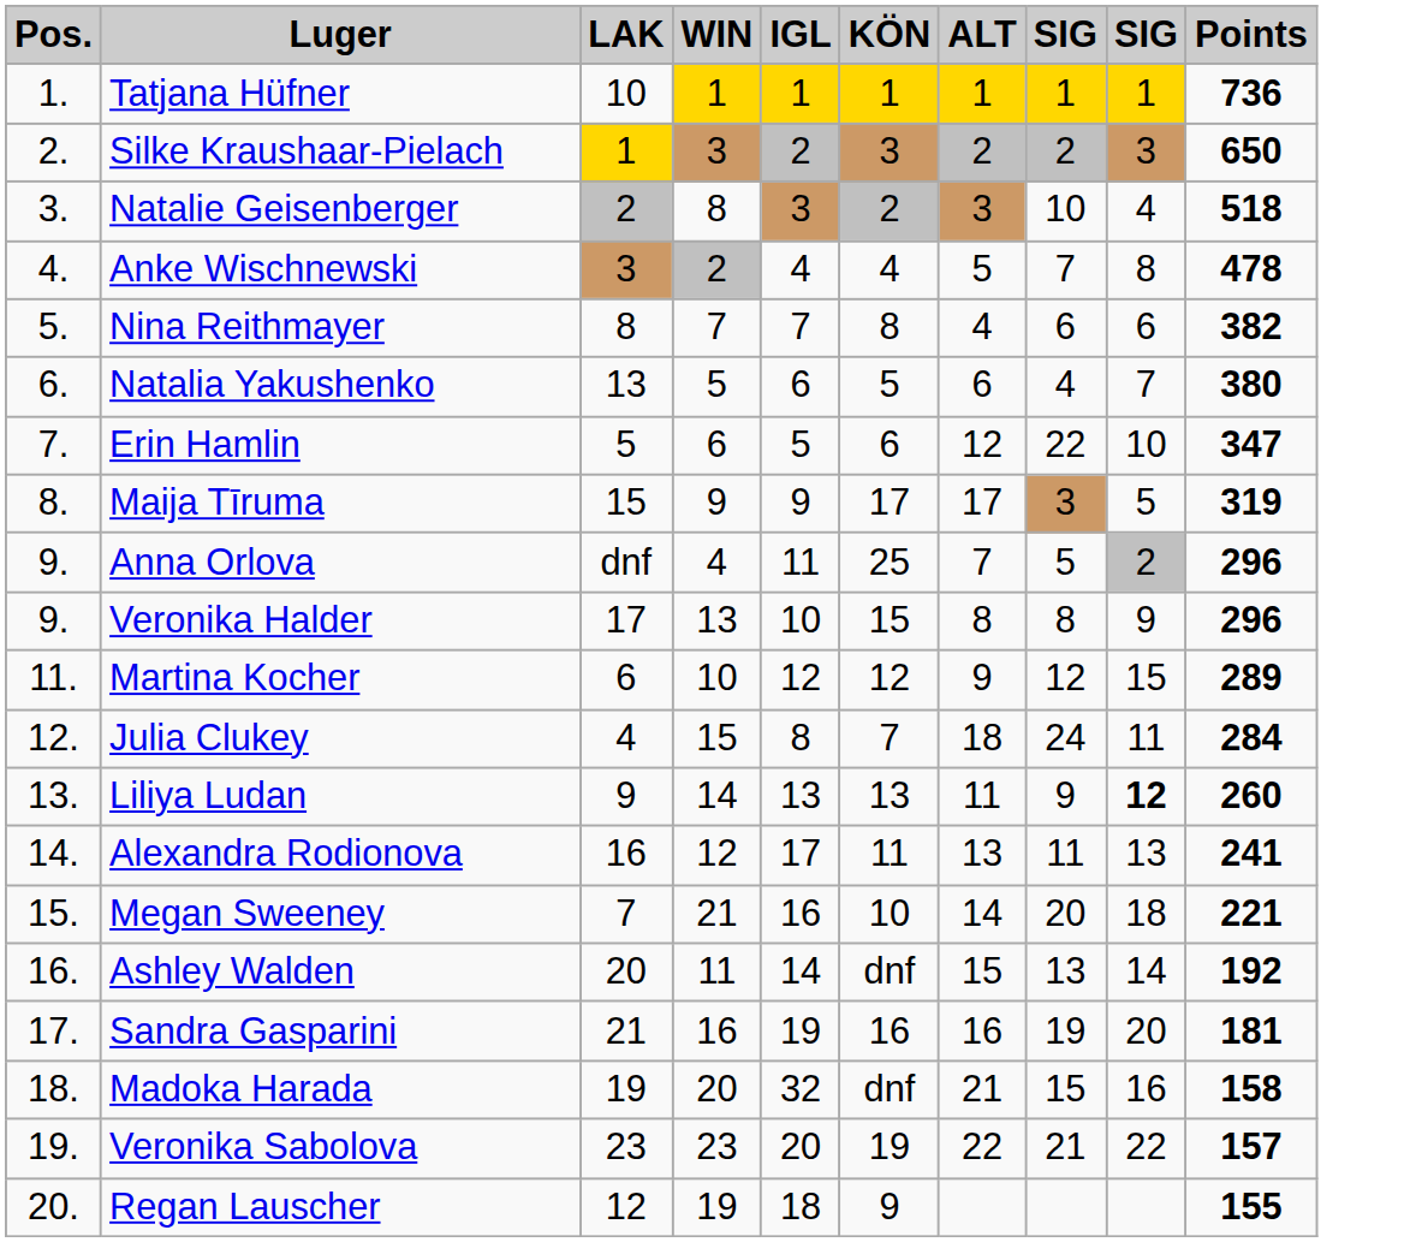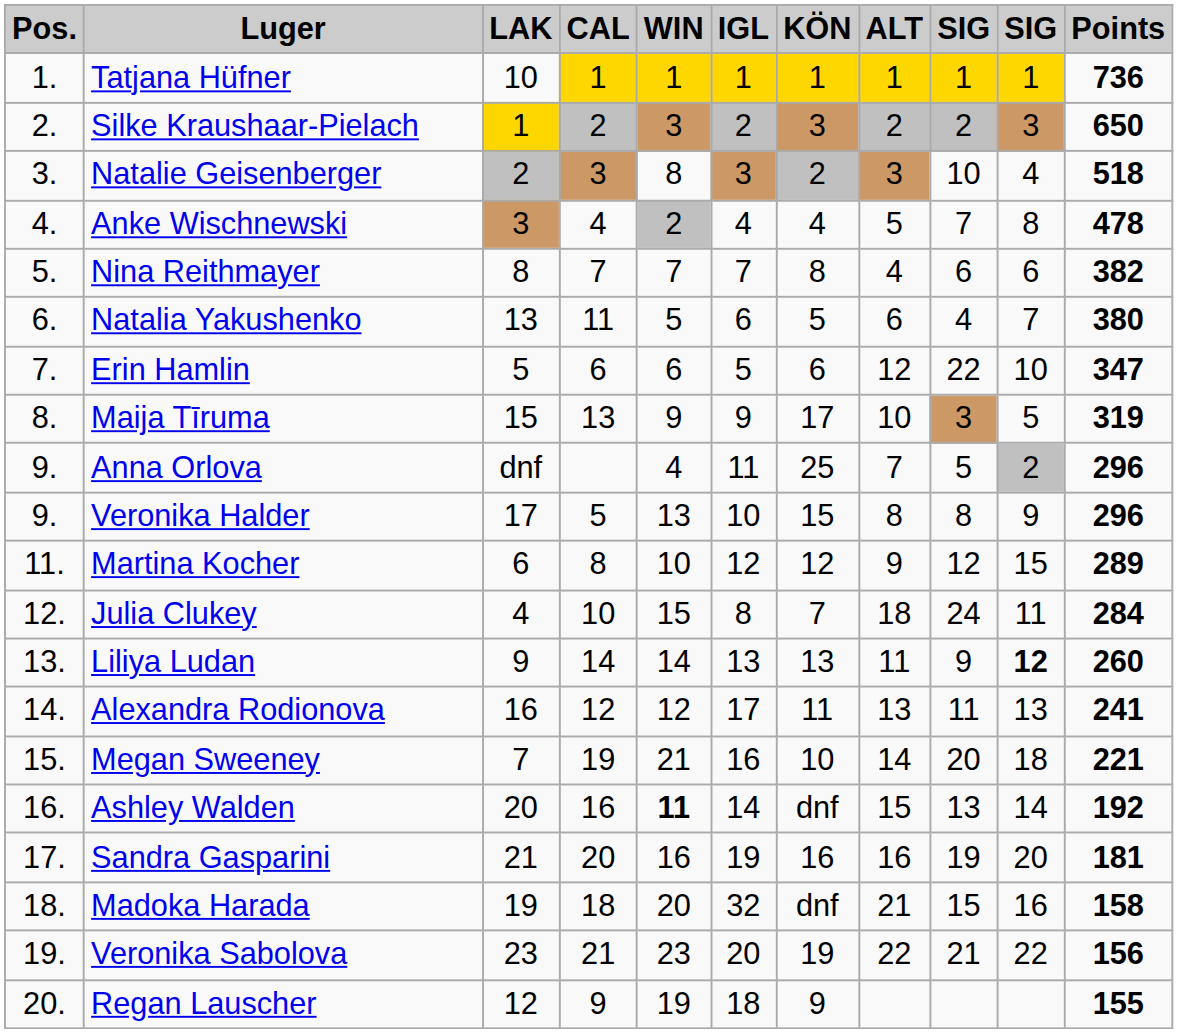 <table class=wikitable  bgcolor="#f7f8ff" cellpadding="3" cellspacing="0" border="1" style="text-align:center; border: gray solid 1px; border-collapse: collapse;">
 <tr bgcolor="#CCCCCC">
 <td align="center" width="10"><strong>Pos.</strong></td>
 <td align="center" width="200"><strong>Luger</strong></td>
 <td align="center" width="20"><strong>LAK</strong></td>
+<td align="center" width="20"><strong>CAL</strong></td>
 <td align="center" width="20"><strong>WIN</strong></td>
 <td align="center" width="20"><strong>IGL</strong></td>
 <td align="center" width="20"><strong>KÖN</strong></td>
 <td align="center" width="20"><strong>ALT</strong></td>
 <td align="center" width="20"><strong>SIG</strong></td>
 <td align="center" width="20"><strong>SIG</strong></td>
 <td align="center" width="20"><strong>Points</strong></td>
 </tr>
 <tr>
 <td>1.</td>
 <td align="left"> <a href='#'>Tatjana Hüfner</a></td>
 <td>10</td>
 <td bgcolor="gold">1</td>
 <td bgcolor="gold">1</td>
 <td bgcolor="gold">1</td>
 <td bgcolor="gold">1</td>
 <td bgcolor="gold">1</td>
 <td bgcolor="gold">1</td>
+<td bgcolor="gold">1</td>
 <td><strong>736</strong></td>
 </tr>
 <tr>
 <td>2.</td>
 <td align="left"> <a href='#'>Silke Kraushaar-Pielach</a></td>
 <td bgcolor="gold">1</td>
+<td bgcolor="silver">2</td>
 <td bgcolor="cc9966">3</td>
 <td bgcolor="silver">2</td>
 <td bgcolor="cc9966">3</td>
 <td bgcolor="silver">2</td>
 <td bgcolor="silver">2</td>
 <td bgcolor="cc9966">3</td>
 <td><strong>650</strong></td>
 </tr>
 <tr>
 <td>3.</td>
 <td align="left"> <a href='#'>Natalie Geisenberger</a></td>
 <td bgcolor="silver">2</td>
+<td bgcolor="cc9966">3</td>
 <td>8</td>
 <td bgcolor="cc9966">3</td>
 <td bgcolor="silver">2</td>
 <td bgcolor="cc9966">3</td>
 <td>10</td>
 <td>4</td>
 <td><strong>518</strong></td>
 </tr>
 <tr>
 <td>4.</td>
 <td align="left"> <a href='#'>Anke Wischnewski</a></td>
 <td bgcolor="cc9966">3</td>
+<td>4</td>
 <td bgcolor="silver">2</td>
 <td>4</td>
 <td>4</td>
 <td>5</td>
 <td>7</td>
 <td>8</td>
 <td><strong>478</strong></td>
 </tr>
 <tr>
 <td>5.</td>
 <td align="left"> <a href='#'>Nina Reithmayer</a></td>
 <td>8</td>
 <td>7</td>
 <td>7</td>
+<td>7</td>
 <td>8</td>
 <td>4</td>
 <td>6</td>
 <td>6</td>
 <td><strong>382</strong></td>
 </tr>
 <tr>
 <td>6.</td>
 <td align="left"> <a href='#'>Natalia Yakushenko</a></td>
 <td>13</td>
+<td>11</td>
 <td>5</td>
 <td>6</td>
 <td>5</td>
 <td>6</td>
 <td>4</td>
 <td>7</td>
 <td><strong>380</strong></td>
 </tr>
 <tr>
 <td>7.</td>
 <td align="left"> <a href='#'>Erin Hamlin</a></td>
 <td>5</td>
 <td>6</td>
+<td>6</td>
 <td>5</td>
 <td>6</td>
 <td>12</td>
 <td>22</td>
 <td>10</td>
 <td><strong>347</strong></td>
 </tr>
 <tr>
 <td>8.</td>
 <td align="left"> <a href='#'>Maija Tīruma</a></td>
 <td>15</td>
+<td>13</td>
 <td>9</td>
 <td>9</td>
 <td>17</td>
-<td>17</td>
+<td>10</td>
 <td bgcolor="cc9966">3</td>
 <td>5</td>
 <td><strong>319</strong></td>
 </tr>
 <tr>
 <td>9.</td>
 <td align="left"> <a href='#'>Anna Orlova</a></td>
 <td>dnf</td>
+<td></td>
 <td>4</td>
 <td>11</td>
 <td>25</td>
 <td>7</td>
 <td>5</td>
 <td bgcolor="silver">2</td>
 <td><strong>296</strong></td>
 </tr>
 <tr>
 <td>9.</td>
 <td align="left"> <a href='#'>Veronika Halder</a></td>
 <td>17</td>
+<td>5</td>
 <td>13</td>
 <td>10</td>
 <td>15</td>
 <td>8</td>
 <td>8</td>
 <td>9</td>
 <td><strong>296</strong></td>
 </tr>
 <tr>
 <td>11.</td>
 <td align="left"> <a href='#'>Martina Kocher</a></td>
 <td>6</td>
+<td>8</td>
 <td>10</td>
 <td>12</td>
 <td>12</td>
 <td>9</td>
 <td>12</td>
 <td>15</td>
 <td><strong>289</strong></td>
 </tr>
 <tr>
 <td>12.</td>
 <td align="left"> <a href='#'>Julia Clukey</a></td>
 <td>4</td>
+<td>10</td>
 <td>15</td>
 <td>8</td>
 <td>7</td>
 <td>18</td>
 <td>24</td>
 <td>11</td>
 <td><strong>284</strong></td>
 </tr>
 <tr>
 <td>13.</td>
 <td align="left"> <a href='#'>Liliya Ludan</a></td>
 <td>9</td>
 <td>14</td>
+<td>14</td>
 <td>13</td>
 <td>13</td>
 <td>11</td>
 <td>9</td>
 <td><strong>12</strong></td>
 <td><strong>260</strong></td>
 </tr>
 <tr>
 <td>14.</td>
 <td align="left"> <a href='#'>Alexandra Rodionova</a></td>
 <td>16</td>
 <td>12</td>
+<td>12</td>
 <td>17</td>
 <td>11</td>
 <td>13</td>
 <td>11</td>
 <td>13</td>
 <td><strong>241</strong></td>
 </tr>
 <tr>
 <td>15.</td>
 <td align="left"> <a href='#'>Megan Sweeney</a></td>
 <td>7</td>
+<td>19</td>
 <td>21</td>
 <td>16</td>
 <td>10</td>
 <td>14</td>
 <td>20</td>
 <td>18</td>
 <td><strong>221</strong></td>
 </tr>
 <tr>
 <td>16.</td>
 <td align="left"> <a href='#'>Ashley Walden</a></td>
 <td>20</td>
-<td>11</td>
+<td>16</td>
+<td><strong>11</strong></td>
 <td>14</td>
 <td>dnf</td>
 <td>15</td>
 <td>13</td>
 <td>14</td>
 <td><strong>192</strong></td>
 </tr>
 <tr>
 <td>17.</td>
 <td align="left"> <a href='#'>Sandra Gasparini</a></td>
 <td>21</td>
+<td>20</td>
 <td>16</td>
 <td>19</td>
 <td>16</td>
 <td>16</td>
 <td>19</td>
 <td>20</td>
 <td><strong>181</strong></td>
 </tr>
 <tr>
 <td>18.</td>
 <td align="left"> <a href='#'>Madoka Harada</a></td>
 <td>19</td>
+<td>18</td>
 <td>20</td>
 <td>32</td>
 <td>dnf</td>
 <td>21</td>
 <td>15</td>
 <td>16</td>
 <td><strong>158</strong></td>
 </tr>
 <tr>
 <td>19.</td>
 <td align="left"> <a href='#'>Veronika Sabolova</a></td>
 <td>23</td>
+<td>21</td>
 <td>23</td>
 <td>20</td>
 <td>19</td>
 <td>22</td>
 <td>21</td>
 <td>22</td>
-<td><strong>157</strong></td>
+<td><strong>156</strong></td>
 </tr>
 <tr>
 <td>20.</td>
 <td align="left"> <a href='#'>Regan Lauscher</a></td>
 <td>12</td>
+<td>9</td>
 <td>19</td>
 <td>18</td>
 <td>9</td>
 <td></td>
 <td></td>
 <td></td>
 <td><strong>155</strong><br></td>
 </tr>
 </table>
